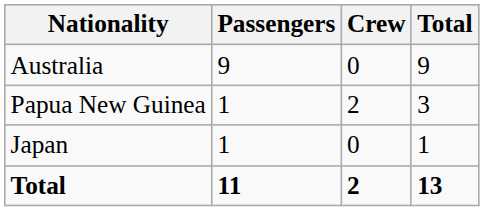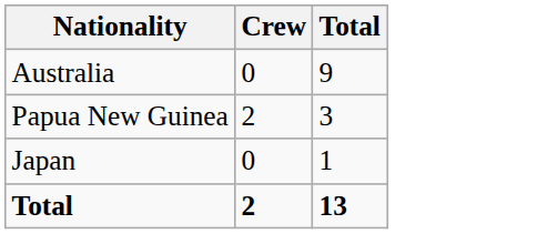 <table class="wikitable">
 <tr style="background:#ccf;">
 <th>Nationality</th>
-<th>Passengers</th>
 <th>Crew</th>
 <th>Total</th>
 </tr>
 <tr valign=top>
 <td>Australia</td>
-<td>9</td>
 <td>0</td>
 <td>9</td>
 </tr>
 <tr valign=top>
 <td>Papua New Guinea</td>
-<td>1</td>
 <td>2</td>
 <td>3</td>
 </tr>
 <tr valign=top>
 <td>Japan</td>
-<td>1</td>
 <td>0</td>
 <td>1</td>
 </tr>
 <tr valign=top>
 <td><strong>Total</strong></td>
-<td><strong>11</strong></td>
 <td><strong>2</strong></td>
 <td><strong>13</strong></td>
 </tr>
 </table>
